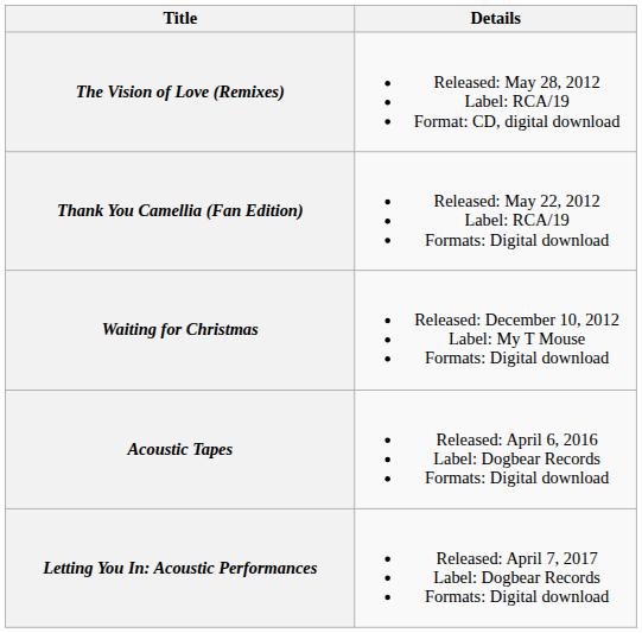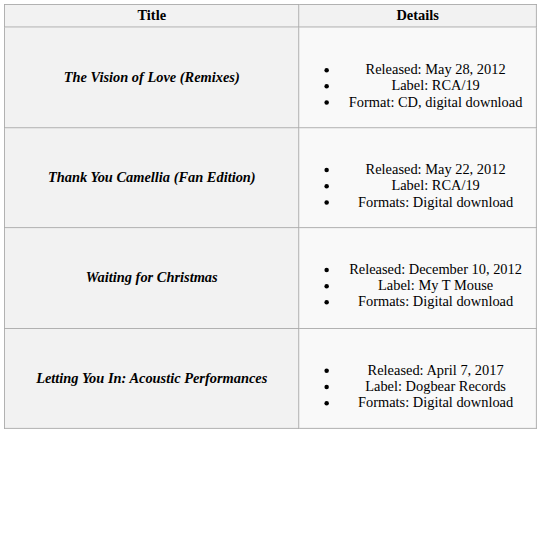 <table class="wikitable plainrowheaders" style="text-align:center;" border="1">
 <tr>
 <th scope="col" style="width:20em;">Title</th>
 <th scope="col" style="width:16em;">Details</th>
 </tr>
 <tr>
 <th scope="row"><em>The Vision of Love (Remixes)</em></th>
 <td><br><ul><li>Released: May 28, 2012</li><li>Label: RCA/19</li><li>Format: CD, digital download</li></ul></td>
 </tr>
 <tr>
 <th scope="row"><em>Thank You Camellia (Fan Edition)</em></th>
 <td><br><ul><li>Released: May 22, 2012</li><li>Label: RCA/19</li><li>Formats: Digital download</li></ul></td>
 </tr>
 <tr>
 <th scope="row"><em>Waiting for Christmas</em></th>
 <td><br><ul><li>Released: December 10, 2012</li><li>Label: My T Mouse</li><li>Formats: Digital download</li></ul></td>
 </tr>
 <tr>
-<th scope="row"><em>Acoustic Tapes</em></th>
-<td><br><ul><li>Released: April 6, 2016</li><li>Label: Dogbear Records</li><li>Formats: Digital download</li></ul></td>
-</tr>
-<tr>
 <th scope="row"><em>Letting You In: Acoustic Performances</em></th>
 <td><br><ul><li>Released: April 7, 2017</li><li>Label: Dogbear Records</li><li>Formats: Digital download</li></ul></td>
 </tr>
 </table>
